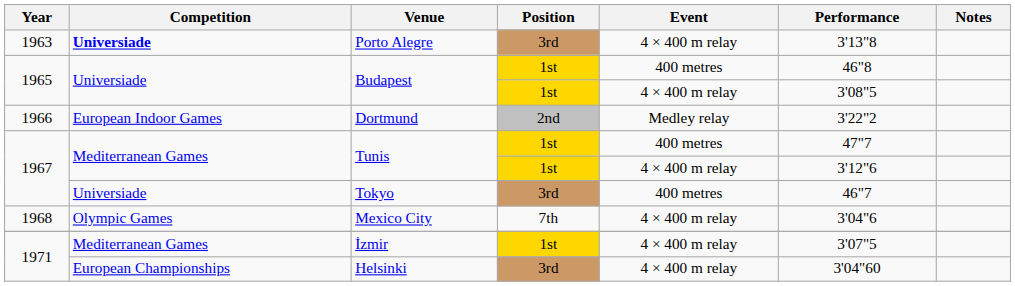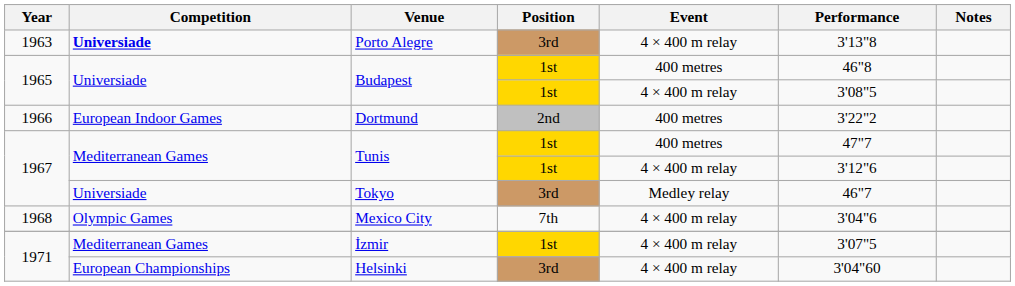 <table class="wikitable" width=60% style="font-size:90%; text-align:center;">
 <tr>
 <th>Year</th>
 <th>Competition</th>
 <th>Venue</th>
 <th>Position</th>
 <th>Event</th>
 <th>Performance</th>
 <th>Notes</th>
 </tr>
 <tr>
 <td>1963</td>
 <td align=left><strong><a href='#'>Universiade</a></strong></td>
 <td align=left> <a href='#'>Porto Alegre</a></td>
 <td bgcolor=cc9966>3rd</td>
 <td>4 × 400 m relay</td>
 <td>3'13"8</td>
 <td></td>
 </tr>
 <tr>
 <td rowspan=2>1965</td>
 <td rowspan=2 align=left><a href='#'>Universiade</a></td>
 <td rowspan=2 align=left> <a href='#'>Budapest</a></td>
 <td bgcolor=gold>1st</td>
 <td>400 metres</td>
 <td>46"8</td>
 <td></td>
 </tr>
 <tr>
 <td bgcolor=gold>1st</td>
 <td>4 × 400 m relay</td>
 <td>3'08"5</td>
 <td></td>
 </tr>
 <tr>
 <td>1966</td>
 <td align=left><a href='#'>European Indoor Games</a></td>
 <td align=left> <a href='#'>Dortmund</a></td>
 <td bgcolor=silver>2nd</td>
-<td>Medley relay</td>
+<td>400 metres</td>
 <td>3'22"2</td>
 <td></td>
 </tr>
 <tr>
 <td rowspan=3>1967</td>
 <td rowspan=2 align=left><a href='#'>Mediterranean Games</a></td>
 <td rowspan=2 align=left> <a href='#'>Tunis</a></td>
 <td bgcolor=gold>1st</td>
 <td>400 metres</td>
 <td>47"7</td>
 <td></td>
 </tr>
 <tr>
 <td bgcolor=gold>1st</td>
 <td>4 × 400 m relay</td>
 <td>3'12"6</td>
 <td></td>
 </tr>
 <tr>
 <td align=left><a href='#'>Universiade</a></td>
 <td align=left> <a href='#'>Tokyo</a></td>
 <td bgcolor=cc9966>3rd</td>
-<td>400 metres</td>
+<td>Medley relay</td>
 <td>46"7</td>
 <td></td>
 </tr>
 <tr>
 <td>1968</td>
 <td align=left><a href='#'>Olympic Games</a></td>
 <td align=left> <a href='#'>Mexico City</a></td>
 <td>7th</td>
 <td>4 × 400 m relay</td>
 <td>3'04"6</td>
 <td></td>
 </tr>
 <tr>
 </tr>
 <tr>
 <td rowspan=2>1971</td>
 <td align=left><a href='#'>Mediterranean Games</a></td>
 <td align=left> <a href='#'>İzmir</a></td>
 <td bgcolor=gold>1st</td>
 <td>4 × 400 m relay</td>
 <td>3'07"5</td>
 <td></td>
 </tr>
 <tr>
 <td align=left><a href='#'>European Championships</a></td>
 <td align=left> <a href='#'>Helsinki</a></td>
 <td bgcolor=cc9966>3rd</td>
 <td>4 × 400 m relay</td>
 <td>3'04"60</td>
 <td></td>
 </tr>
 </table>
